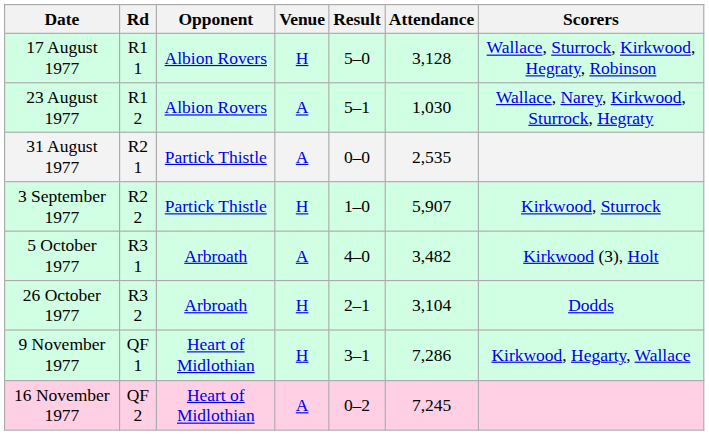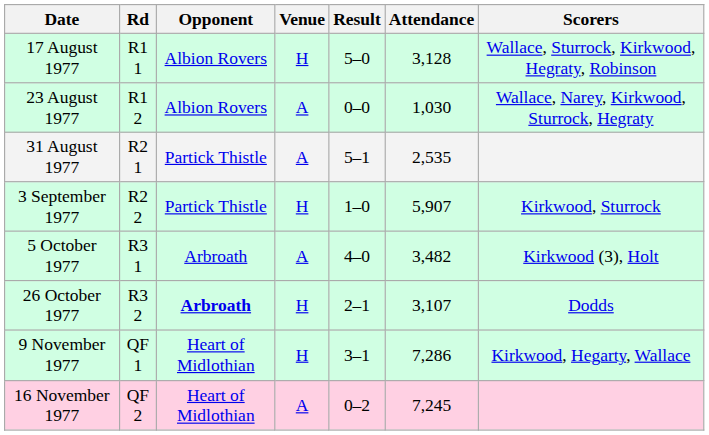 <table class="wikitable sortable" style="font-size:95%; text-align:center">
 <tr>
 <th>Date</th>
 <th>Rd</th>
 <th>Opponent</th>
 <th>Venue</th>
 <th>Result</th>
 <th>Attendance</th>
 <th>Scorers</th>
 </tr>
 <tr bgcolor = "#d0ffe3">
 <td>17 August 1977</td>
 <td>R1 1</td>
 <td><a href='#'>Albion Rovers</a></td>
 <td><a href='#'>H</a></td>
 <td>5–0</td>
 <td>3,128</td>
 <td><a href='#'>Wallace</a>, <a href='#'>Sturrock</a>, <a href='#'>Kirkwood</a>, <a href='#'>Hegraty</a>, <a href='#'>Robinson</a></td>
 </tr>
 <tr bgcolor = "#d0ffe3">
 <td>23 August 1977</td>
 <td>R1 2</td>
 <td><a href='#'>Albion Rovers</a></td>
 <td><a href='#'>A</a></td>
-<td>5–1</td>
+<td>0–0</td>
 <td>1,030</td>
 <td><a href='#'>Wallace</a>, <a href='#'>Narey</a>, <a href='#'>Kirkwood</a>, <a href='#'>Sturrock</a>, <a href='#'>Hegraty</a></td>
 </tr>
 <tr bgcolor = "#f3f3f3">
 <td>31 August 1977</td>
 <td>R2 1</td>
 <td><a href='#'>Partick Thistle</a></td>
 <td><a href='#'>A</a></td>
-<td>0–0</td>
+<td>5–1</td>
 <td>2,535</td>
 <td></td>
 </tr>
 <tr bgcolor = "#d0ffe3">
 <td>3 September 1977</td>
 <td>R2 2</td>
 <td><a href='#'>Partick Thistle</a></td>
 <td><a href='#'>H</a></td>
 <td>1–0</td>
 <td>5,907</td>
 <td><a href='#'>Kirkwood</a>, <a href='#'>Sturrock</a></td>
 </tr>
 <tr bgcolor = "#d0ffe3">
 <td>5 October 1977</td>
 <td>R3 1</td>
 <td><a href='#'>Arbroath</a></td>
 <td><a href='#'>A</a></td>
 <td>4–0</td>
 <td>3,482</td>
 <td><a href='#'>Kirkwood</a> (3), <a href='#'>Holt</a></td>
 </tr>
 <tr bgcolor = "#d0ffe3">
 <td>26 October 1977</td>
 <td>R3 2</td>
-<td><a href='#'>Arbroath</a></td>
+<td><strong><a href='#'>Arbroath</a></strong></td>
 <td><a href='#'>H</a></td>
 <td>2–1</td>
-<td>3,104</td>
+<td>3,107</td>
 <td><a href='#'>Dodds</a></td>
 </tr>
 <tr bgcolor = "#d0ffe3">
 <td>9 November 1977</td>
 <td>QF 1</td>
 <td><a href='#'>Heart of Midlothian</a></td>
 <td><a href='#'>H</a></td>
 <td>3–1</td>
 <td>7,286</td>
 <td><a href='#'>Kirkwood</a>, <a href='#'>Hegarty</a>, <a href='#'>Wallace</a></td>
 </tr>
 <tr bgcolor = "#ffd0e3">
 <td>16 November 1977</td>
 <td>QF 2</td>
 <td><a href='#'>Heart of Midlothian</a></td>
 <td><a href='#'>A</a></td>
 <td>0–2</td>
 <td>7,245</td>
 <td></td>
 </tr>
 </table>
